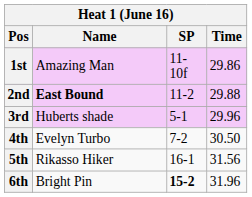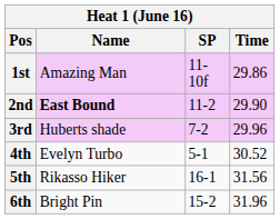 <table class="wikitable">
 <tr>
 <th colspan="6">Heat 1 (June 16)</th>
 </tr>
 <tr>
 <th width=20>Pos</th>
 <th width=150>Name</th>
 <th width=40>SP</th>
 <th width=40>Time</th>
 </tr>
 <tr style="background: #f4caf9;">
 <th>1st</th>
 <td>Amazing Man</td>
 <td>11-10f</td>
 <td>29.86</td>
 </tr>
 <tr style="background: #f4caf9;">
 <th>2nd</th>
 <td><strong>East Bound</strong></td>
 <td>11-2</td>
-<td>29.88</td>
+<td>29.90</td>
 </tr>
 <tr style="background: #f4caf9;">
 <th>3rd</th>
 <td>Huberts shade</td>
-<td>5-1</td>
+<td>7-2</td>
 <td>29.96</td>
 </tr>
 <tr>
 <th>4th</th>
 <td>Evelyn Turbo</td>
-<td>7-2</td>
-<td>30.50</td>
+<td>5-1</td>
+<td>30.52</td>
 </tr>
 <tr>
 <th>5th</th>
 <td>Rikasso Hiker</td>
 <td>16-1</td>
 <td>31.56</td>
 </tr>
 <tr>
 <th>6th</th>
 <td>Bright Pin</td>
-<td><strong>15-2</strong></td>
+<td>15-2</td>
 <td>31.96</td>
 </tr>
 </table>
